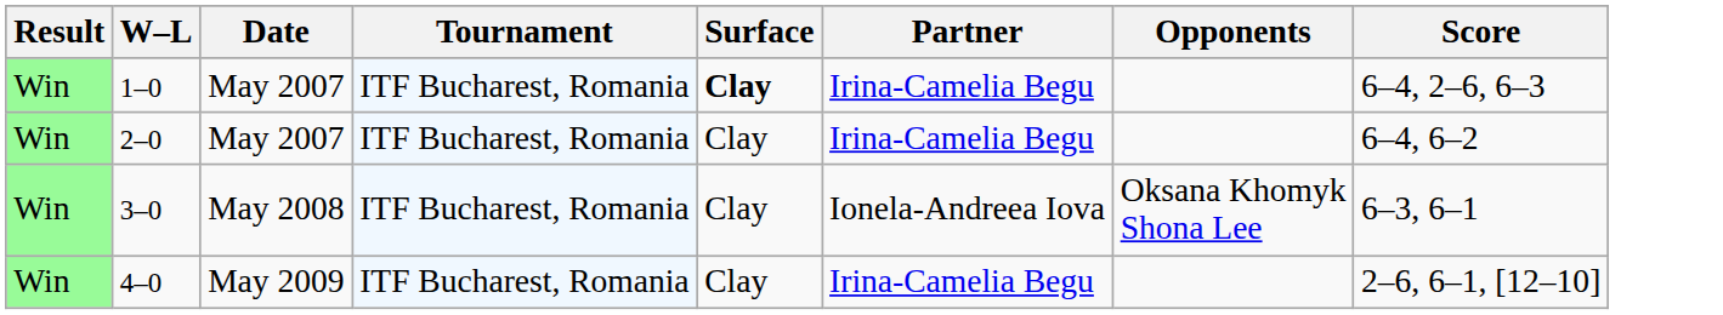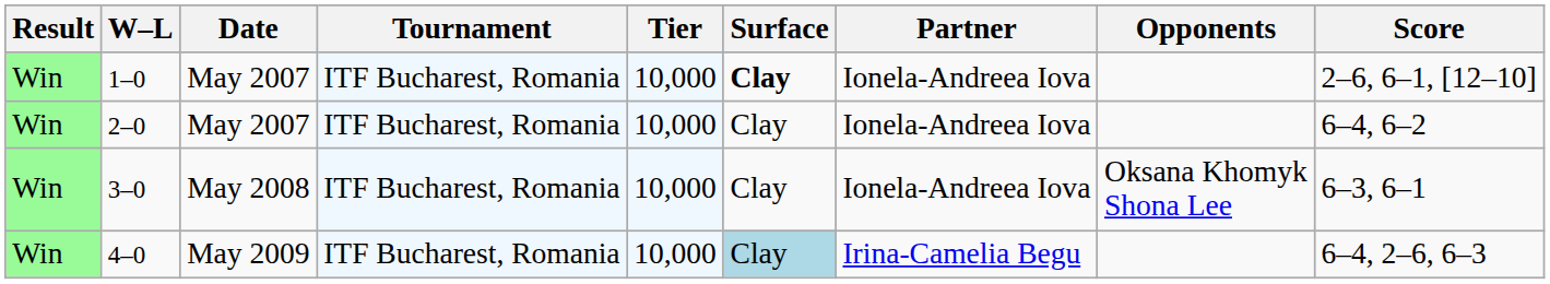 <table class="sortable wikitable">
 <tr>
 <th>Result</th>
 <th class="unsortable">W–L</th>
 <th>Date</th>
 <th>Tournament</th>
+<th>Tier</th>
 <th>Surface</th>
 <th>Partner</th>
 <th>Opponents</th>
 <th class="unsortable">Score</th>
 </tr>
 <tr>
 <td bgcolor=98FB98>Win</td>
 <td><small>1–0</small></td>
 <td>May 2007</td>
 <td style="background:#f0f8ff;">ITF Bucharest, Romania</td>
+<td style="background:#f0f8ff;">10,000</td>
 <td><strong>Clay</strong></td>
-<td> <a href='#'>Irina-Camelia Begu</a></td>
+<td> Ionela-Andreea Iova</td>
 <td></td>
-<td>6–4, 2–6, 6–3</td>
+<td>2–6, 6–1, [12–10]</td>
 </tr>
 <tr>
 <td bgcolor=98FB98>Win</td>
 <td><small>2–0</small></td>
 <td>May 2007</td>
 <td style="background:#f0f8ff;">ITF Bucharest, Romania</td>
+<td style="background:#f0f8ff;">10,000</td>
 <td>Clay</td>
-<td> <a href='#'>Irina-Camelia Begu</a></td>
+<td> Ionela-Andreea Iova</td>
 <td></td>
 <td>6–4, 6–2</td>
 </tr>
 <tr>
 <td bgcolor=98FB98>Win</td>
 <td><small>3–0</small></td>
 <td>May 2008</td>
 <td style="background:#f0f8ff;">ITF Bucharest, Romania</td>
+<td style="background:#f0f8ff;">10,000</td>
 <td>Clay</td>
 <td> Ionela-Andreea Iova</td>
 <td> Oksana Khomyk<br> <a href='#'>Shona Lee</a></td>
 <td>6–3, 6–1</td>
 </tr>
 <tr>
 <td bgcolor=98FB98>Win</td>
 <td><small>4–0</small></td>
 <td>May 2009</td>
 <td style="background:#f0f8ff;">ITF Bucharest, Romania</td>
-<td>Clay</td>
+<td style="background:#f0f8ff;">10,000</td>
+<td style="background: lightblue;">Clay</td>
 <td> <a href='#'>Irina-Camelia Begu</a></td>
 <td></td>
-<td>2–6, 6–1, [12–10]</td>
+<td>6–4, 2–6, 6–3</td>
 </tr>
 </table>
